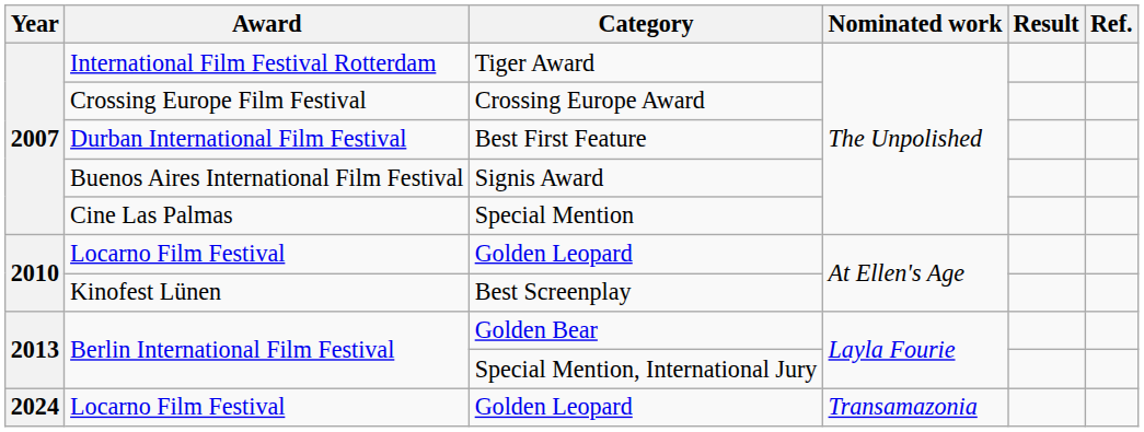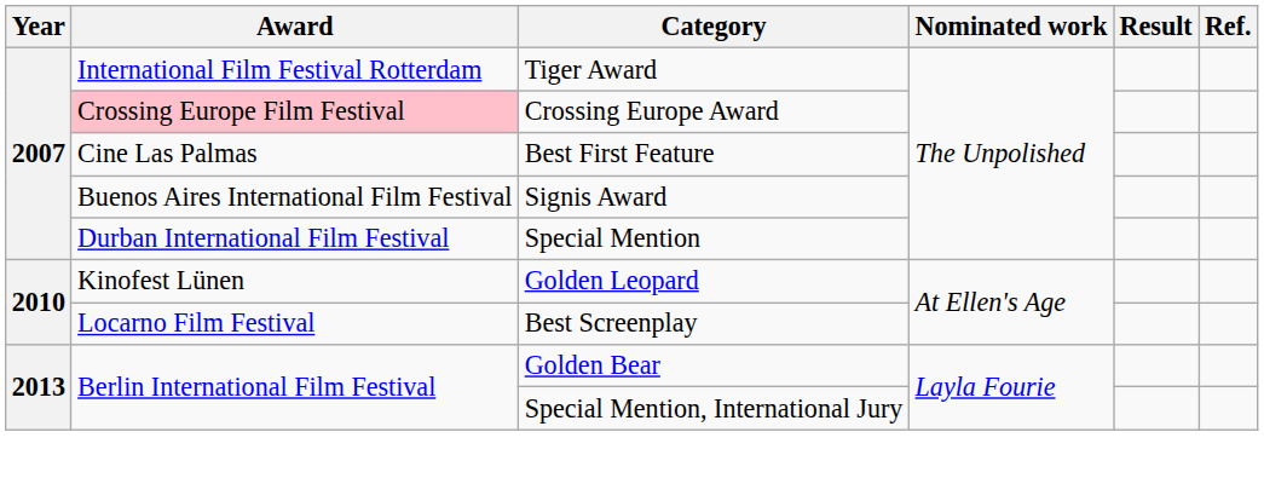 <table class="wikitable sortable plainrowheaders">
 <tr>
 <th scope="col">Year</th>
 <th scope="col">Award</th>
 <th scope="col">Category</th>
 <th scope="col">Nominated work</th>
 <th scope="col">Result</th>
 <th scope="col" class="unsortable">Ref.</th>
 </tr>
 <tr>
 <th scope="row" rowspan="5">2007</th>
 <td><a href='#'>International Film Festival Rotterdam</a></td>
 <td>Tiger Award</td>
 <td rowspan="5"><em>The Unpolished</em></td>
 <td></td>
 <td align="center"></td>
 </tr>
 <tr>
-<td>Crossing Europe Film Festival</td>
+<td style="background: pink;">Crossing Europe Film Festival</td>
 <td>Crossing Europe Award</td>
 <td></td>
 <td align="center"></td>
 </tr>
 <tr>
-<td><a href='#'>Durban International Film Festival</a></td>
+<td>Cine Las Palmas</td>
 <td>Best First Feature</td>
 <td></td>
 <td align="center"></td>
 </tr>
 <tr>
 <td>Buenos Aires International Film Festival</td>
 <td>Signis Award</td>
 <td></td>
 <td align="center"></td>
 </tr>
 <tr>
-<td>Cine Las Palmas</td>
+<td><a href='#'>Durban International Film Festival</a></td>
 <td>Special Mention</td>
 <td></td>
 <td align="center"></td>
 </tr>
 <tr>
 <th scope="row" rowspan="2">2010</th>
-<td><a href='#'>Locarno Film Festival</a></td>
+<td>Kinofest Lünen</td>
 <td><a href='#'>Golden Leopard</a></td>
 <td rowspan="2"><em>At Ellen's Age</em></td>
 <td></td>
 <td align="center"></td>
 </tr>
 <tr>
-<td>Kinofest Lünen</td>
+<td><a href='#'>Locarno Film Festival</a></td>
 <td>Best Screenplay</td>
 <td></td>
 <td align="center"></td>
 </tr>
 <tr>
 <th scope="row" rowspan="2">2013</th>
 <td rowspan="2"><a href='#'>Berlin International Film Festival</a></td>
 <td><a href='#'>Golden Bear</a></td>
 <td rowspan="2"><em><a href='#'>Layla Fourie</a></em></td>
 <td></td>
 <td align="center"></td>
 </tr>
 <tr>
 <td>Special Mention, International Jury</td>
 <td></td>
 <td align="center"></td>
 </tr>
-<tr>
-<th scope="row">2024</th>
-<td><a href='#'>Locarno Film Festival</a></td>
-<td><a href='#'>Golden Leopard</a></td>
-<td><em><a href='#'>Transamazonia</a></em></td>
-<td></td>
-<td align="center"></td>
-</tr>
 </table>
